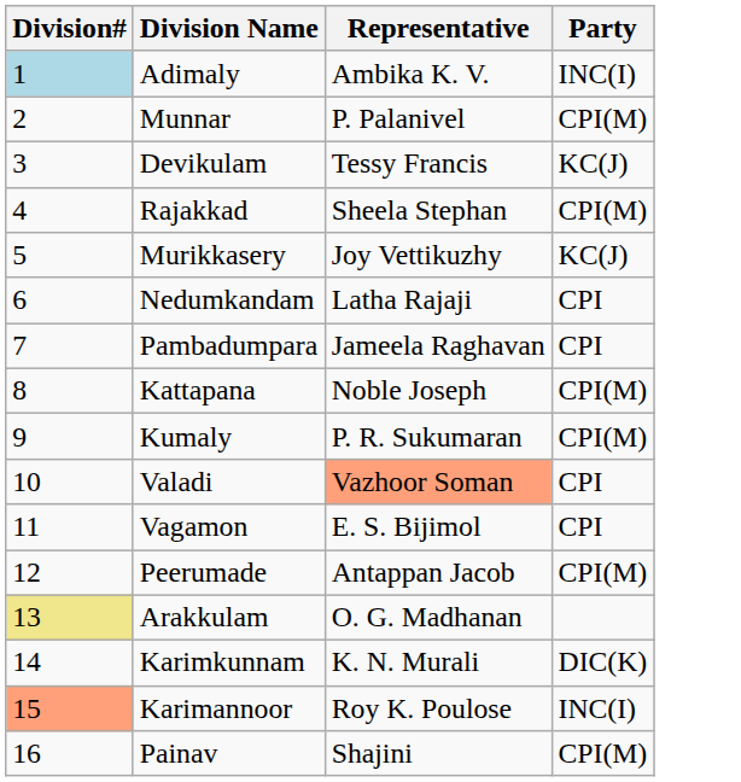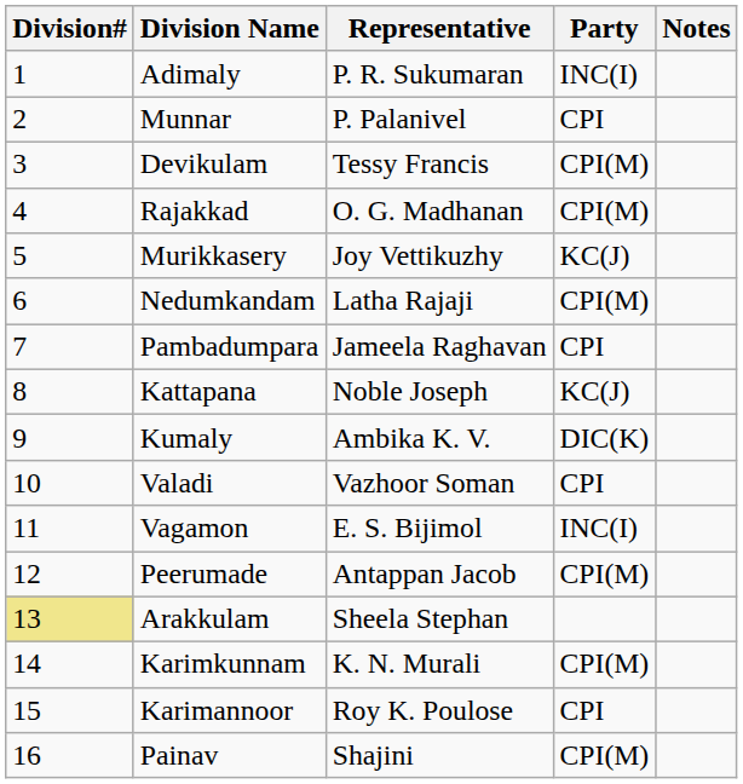 <table class="wikitable">
 <tr>
 <th>Division#</th>
 <th>Division Name</th>
 <th>Representative</th>
 <th>Party</th>
+<th>Notes</th>
 </tr>
 <tr>
-<td style="background: lightblue;">1</td>
+<td>1</td>
 <td>Adimaly</td>
-<td>Ambika K. V.</td>
+<td>P. R. Sukumaran</td>
 <td>INC(I)</td>
+<td></td>
 </tr>
 <tr>
 <td>2</td>
 <td>Munnar</td>
 <td>P. Palanivel</td>
-<td>CPI(M)</td>
+<td>CPI</td>
+<td></td>
 </tr>
 <tr>
 <td>3</td>
 <td>Devikulam</td>
 <td>Tessy Francis</td>
-<td>KC(J)</td>
+<td>CPI(M)</td>
+<td></td>
 </tr>
 <tr>
 <td>4</td>
 <td>Rajakkad</td>
-<td>Sheela Stephan</td>
+<td>O. G. Madhanan</td>
 <td>CPI(M)</td>
+<td></td>
 </tr>
 <tr>
 <td>5</td>
 <td>Murikkasery</td>
 <td>Joy Vettikuzhy</td>
 <td>KC(J)</td>
+<td></td>
 </tr>
 <tr>
 <td>6</td>
 <td>Nedumkandam</td>
 <td>Latha Rajaji</td>
-<td>CPI</td>
+<td>CPI(M)</td>
+<td></td>
 </tr>
 <tr>
 <td>7</td>
 <td>Pambadumpara</td>
 <td>Jameela Raghavan</td>
 <td>CPI</td>
+<td></td>
 </tr>
 <tr>
 <td>8</td>
 <td>Kattapana</td>
 <td>Noble Joseph</td>
-<td>CPI(M)</td>
+<td>KC(J)</td>
+<td></td>
 </tr>
 <tr>
 <td>9</td>
 <td>Kumaly</td>
-<td>P. R. Sukumaran</td>
-<td>CPI(M)</td>
+<td>Ambika K. V.</td>
+<td>DIC(K)</td>
+<td></td>
 </tr>
 <tr>
 <td>10</td>
 <td>Valadi</td>
-<td style="background: lightsalmon;">Vazhoor Soman</td>
+<td>Vazhoor Soman</td>
 <td>CPI</td>
+<td></td>
 </tr>
 <tr>
 <td>11</td>
 <td>Vagamon</td>
 <td>E. S. Bijimol</td>
-<td>CPI</td>
+<td>INC(I)</td>
+<td></td>
 </tr>
 <tr>
 <td>12</td>
 <td>Peerumade</td>
 <td>Antappan Jacob</td>
 <td>CPI(M)</td>
+<td></td>
 </tr>
 <tr>
 <td style="background: khaki;">13</td>
 <td>Arakkulam</td>
-<td>O. G. Madhanan</td>
+<td>Sheela Stephan</td>
+<td></td>
 <td></td>
 </tr>
 <tr>
 <td>14</td>
 <td>Karimkunnam</td>
 <td>K. N. Murali</td>
-<td>DIC(K)</td>
+<td>CPI(M)</td>
+<td></td>
 </tr>
 <tr>
-<td style="background: lightsalmon;">15</td>
+<td>15</td>
 <td>Karimannoor</td>
 <td>Roy K. Poulose</td>
-<td>INC(I)</td>
+<td>CPI</td>
+<td></td>
 </tr>
 <tr>
 <td>16</td>
 <td>Painav</td>
 <td>Shajini</td>
 <td>CPI(M)</td>
+<td></td>
 </tr>
 </table>
